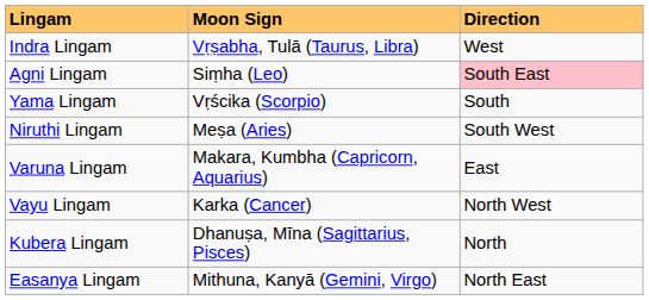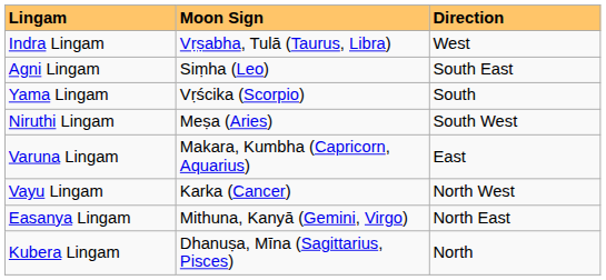 <table class="wikitable sortable">
 <tr style="background:#FFC569">
 <td style="width:120pt;"><strong>Lingam</strong></td>
 <td style="width:180pt;"><strong>Moon Sign</strong></td>
 <td style="width:120pt;"><strong>Direction</strong></td>
 </tr>
 <tr>
 <td><a href='#'>Indra</a> Lingam</td>
 <td><a href='#'>Vṛṣabha</a>, Tulā (<a href='#'>Taurus</a>, <a href='#'>Libra</a>)</td>
 <td>West</td>
 </tr>
 <tr>
 <td><a href='#'>Agni</a> Lingam</td>
 <td>Siṃha (<a href='#'>Leo</a>)</td>
-<td style="background: pink;">South East</td>
+<td>South East</td>
 </tr>
 <tr>
 <td><a href='#'>Yama</a> Lingam</td>
 <td>Vṛścika (<a href='#'>Scorpio</a>)</td>
 <td>South</td>
 </tr>
 <tr>
 <td><a href='#'>Niruthi</a> Lingam</td>
 <td>Meṣa (<a href='#'>Aries</a>)</td>
 <td>South West</td>
 </tr>
 <tr>
 <td><a href='#'>Varuna</a> Lingam</td>
 <td>Makara, Kumbha (<a href='#'>Capricorn</a>, <a href='#'>Aquarius</a>)</td>
 <td>East</td>
 </tr>
 <tr>
 <td><a href='#'>Vayu</a> Lingam</td>
 <td>Karka (<a href='#'>Cancer</a>)</td>
 <td>North West</td>
 </tr>
 <tr>
+<td><a href='#'>Easanya</a> Lingam</td>
+<td>Mithuna, Kanyā (<a href='#'>Gemini</a>, <a href='#'>Virgo</a>)</td>
+<td>North East</td>
+</tr>
+<tr>
 <td><a href='#'>Kubera</a> Lingam</td>
 <td>Dhanuṣa, Mīna (<a href='#'>Sagittarius</a>, <a href='#'>Pisces</a>)</td>
 <td>North</td>
 </tr>
-<tr>
-<td><a href='#'>Easanya</a> Lingam</td>
-<td>Mithuna, Kanyā (<a href='#'>Gemini</a>, <a href='#'>Virgo</a>)</td>
-<td>North East</td>
-</tr>
 </table>
